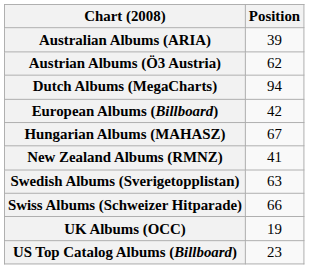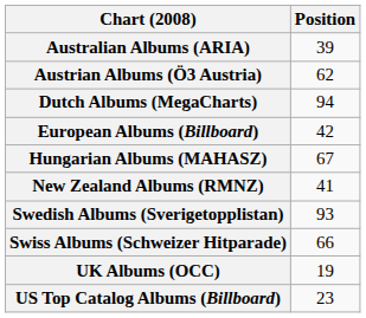 <table class="wikitable sortable plainrowheaders" style="text-align:center">
 <tr>
 <th scope="col">Chart (2008)</th>
 <th scope="col">Position</th>
 </tr>
 <tr>
 <th scope="row">Australian Albums (ARIA)</th>
 <td>39</td>
 </tr>
 <tr>
 <th scope="row">Austrian Albums (Ö3 Austria)</th>
 <td>62</td>
 </tr>
 <tr>
 <th scope="row">Dutch Albums (MegaCharts)</th>
 <td>94</td>
 </tr>
 <tr>
 <th scope="row">European Albums (<em>Billboard</em>)</th>
 <td>42</td>
 </tr>
 <tr>
 <th scope="row">Hungarian Albums (MAHASZ)</th>
 <td>67</td>
 </tr>
 <tr>
 <th scope="row">New Zealand Albums (RMNZ)</th>
 <td>41</td>
 </tr>
 <tr>
 <th scope="row">Swedish Albums (Sverigetopplistan)</th>
-<td>63</td>
+<td>93</td>
 </tr>
 <tr>
 <th scope="row">Swiss Albums (Schweizer Hitparade)</th>
 <td>66</td>
 </tr>
 <tr>
 <th scope="row">UK Albums (OCC)</th>
 <td>19</td>
 </tr>
 <tr>
 <th scope="row">US Top Catalog Albums (<em>Billboard</em>)</th>
 <td>23</td>
 </tr>
 </table>
